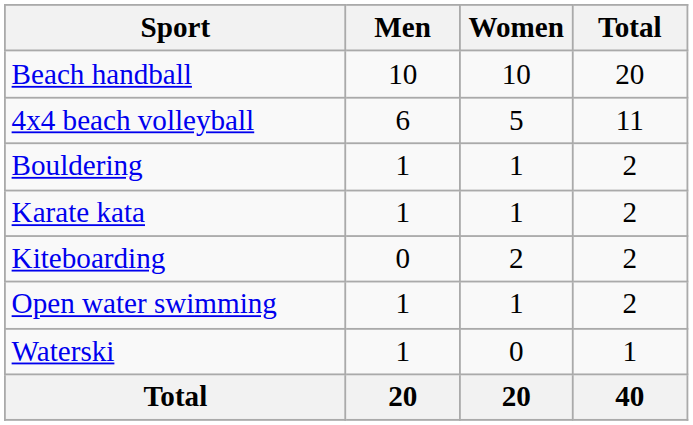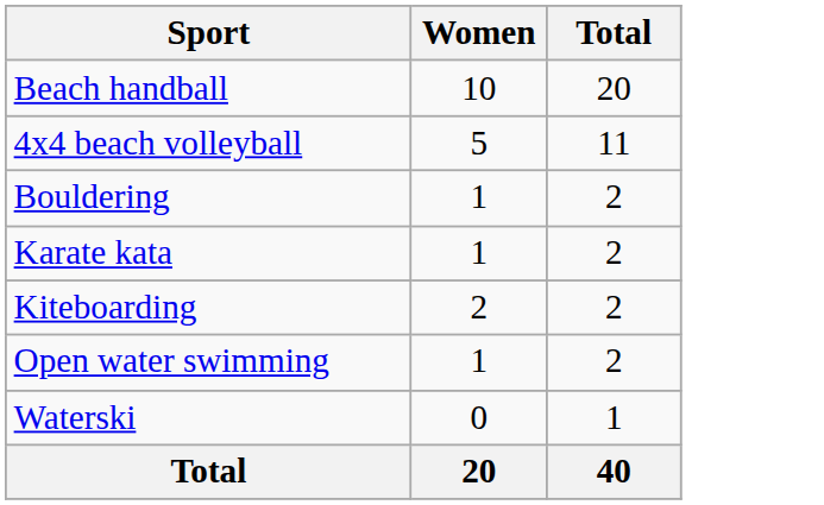 <table class="wikitable sortable" style="text-align:center;">
 <tr>
 <th width=180>Sport</th>
-<th width=55>Men</th>
 <th width=55>Women</th>
 <th width=55>Total</th>
 </tr>
 <tr>
 <td align="left"><a href='#'>Beach handball</a></td>
 <td>10</td>
-<td>10</td>
 <td>20</td>
 </tr>
 <tr>
 <td align="left"><a href='#'>4x4 beach volleyball</a></td>
-<td>6</td>
 <td>5</td>
 <td>11</td>
 </tr>
 <tr>
 <td align="left"><a href='#'>Bouldering</a></td>
 <td>1</td>
-<td>1</td>
 <td>2</td>
 </tr>
 <tr>
 <td align="left"><a href='#'>Karate kata</a></td>
 <td>1</td>
-<td>1</td>
 <td>2</td>
 </tr>
 <tr>
 <td align="left"><a href='#'>Kiteboarding</a></td>
-<td>0</td>
 <td>2</td>
 <td>2</td>
 </tr>
 <tr>
 <td align="left"><a href='#'>Open water swimming</a></td>
 <td>1</td>
-<td>1</td>
 <td>2</td>
 </tr>
 <tr>
 <td align="left"><a href='#'>Waterski</a></td>
-<td>1</td>
 <td>0</td>
 <td>1</td>
 </tr>
 <tr>
 <th>Total</th>
 <th>20</th>
-<th>20</th>
 <th>40</th>
 </tr>
 </table>
